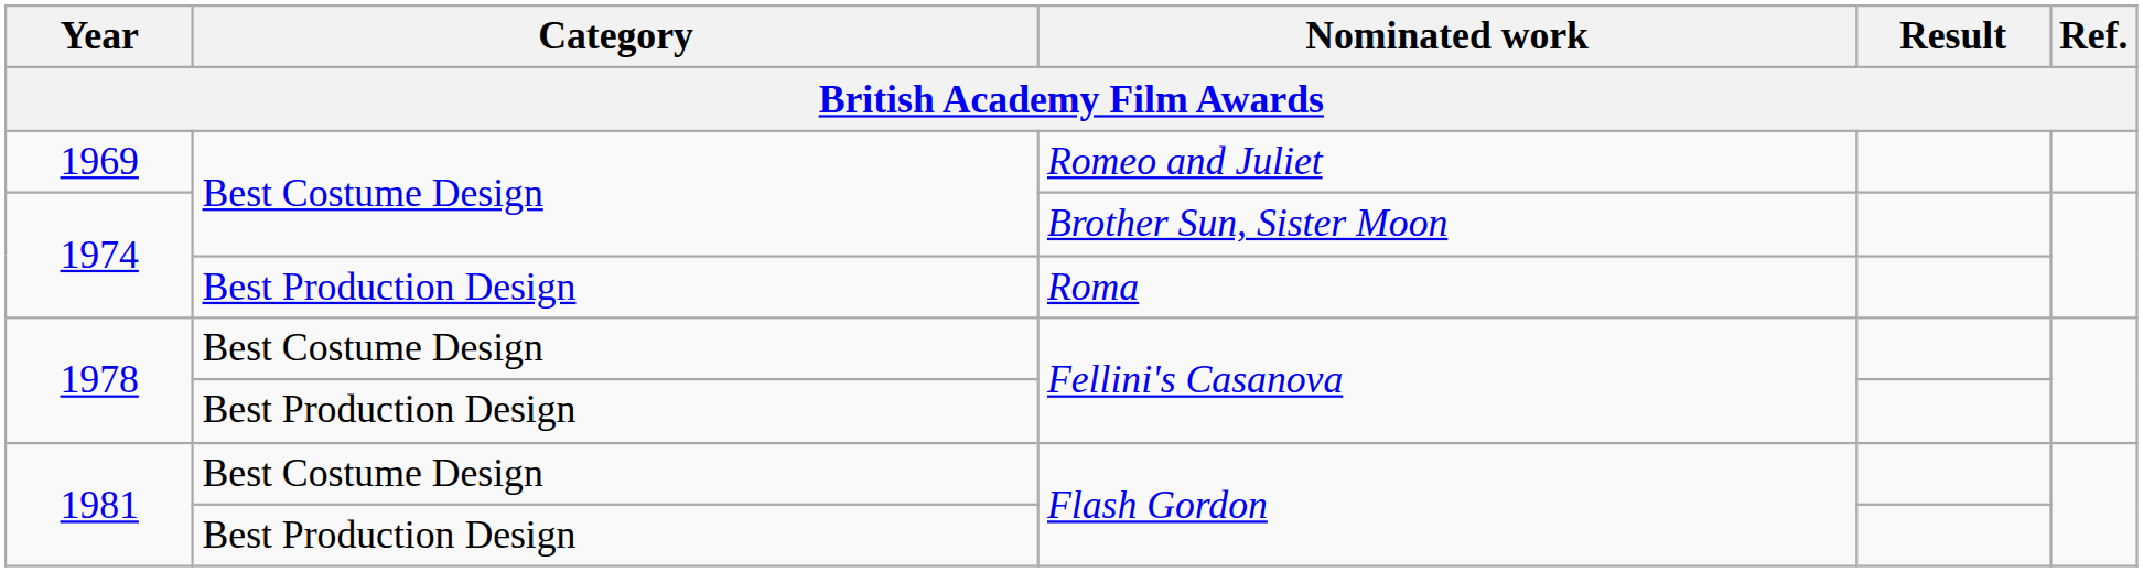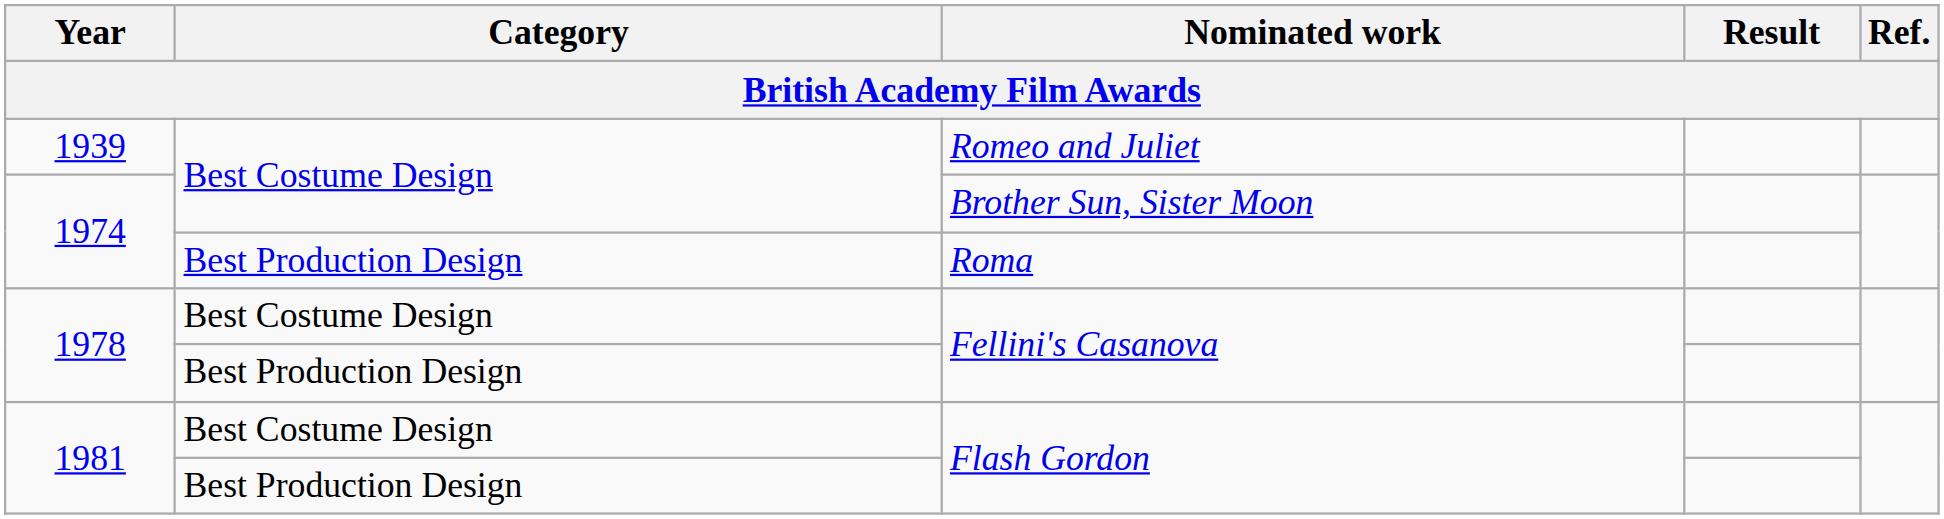 <table class=wikitable>
 <tr>
 <th scope="col" style="width:5em;">Year</th>
 <th scope="col" style="width:26em;">Category</th>
 <th scope="col" style="width:25em;">Nominated work</th>
 <th scope="col" style="width:5em;">Result</th>
 <th>Ref.</th>
 </tr>
 <tr>
 <th colspan="5"><a href='#'>British Academy Film Awards</a></th>
 </tr>
 <tr>
-<td style="text-align:center;"><a href='#'>1969</a></td>
+<td style="text-align:center;"><a href='#'>1939</a></td>
 <td rowspan="2"><a href='#'>Best Costume Design</a></td>
 <td><em><a href='#'>Romeo and Juliet</a></em></td>
 <td></td>
 <td style="text-align:center;"></td>
 </tr>
 <tr>
 <td rowspan="2" style="text-align:center;"><a href='#'>1974</a></td>
 <td><em><a href='#'>Brother Sun, Sister Moon</a></em></td>
 <td></td>
 <td rowspan="2" style="text-align:center;"></td>
 </tr>
 <tr>
 <td><a href='#'>Best Production Design</a></td>
 <td><em><a href='#'>Roma</a></em></td>
 <td></td>
 </tr>
 <tr>
 <td rowspan="2" style="text-align:center;"><a href='#'>1978</a></td>
 <td>Best Costume Design</td>
 <td rowspan="2"><em><a href='#'>Fellini's Casanova</a></em></td>
 <td></td>
 <td rowspan="2" style="text-align:center;"></td>
 </tr>
 <tr>
 <td>Best Production Design</td>
 <td></td>
 </tr>
 <tr>
 <td rowspan="2" style="text-align:center;"><a href='#'>1981</a></td>
 <td>Best Costume Design</td>
 <td rowspan="2"><em><a href='#'>Flash Gordon</a></em></td>
 <td></td>
 <td rowspan="2" style="text-align:center;"></td>
 </tr>
 <tr>
 <td>Best Production Design</td>
 <td></td>
 </tr>
 </table>
